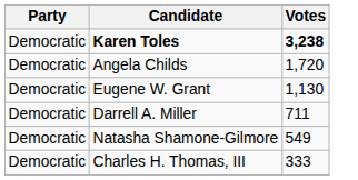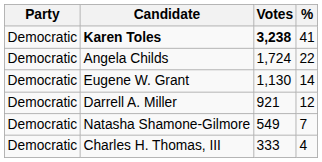 <table class="wikitable">
 <tr>
 <th>Party</th>
 <th>Candidate</th>
 <th>Votes</th>
+<th>%</th>
 </tr>
 <tr>
 <td>Democratic</td>
 <td><strong>Karen Toles</strong></td>
 <td><strong>3,238</strong></td>
+<td>41</td>
 </tr>
 <tr>
 <td>Democratic</td>
 <td>Angela Childs</td>
-<td>1,720</td>
+<td>1,724</td>
+<td>22</td>
 </tr>
 <tr>
 <td>Democratic</td>
 <td>Eugene W. Grant</td>
 <td>1,130</td>
+<td>14</td>
 </tr>
 <tr>
 <td>Democratic</td>
 <td>Darrell A. Miller</td>
-<td>711</td>
+<td>921</td>
+<td>12</td>
 </tr>
 <tr>
 <td>Democratic</td>
 <td>Natasha Shamone-Gilmore</td>
 <td>549</td>
+<td>7</td>
 </tr>
 <tr>
 <td>Democratic</td>
 <td>Charles H. Thomas, III</td>
 <td>333</td>
+<td>4</td>
 </tr>
 </table>
